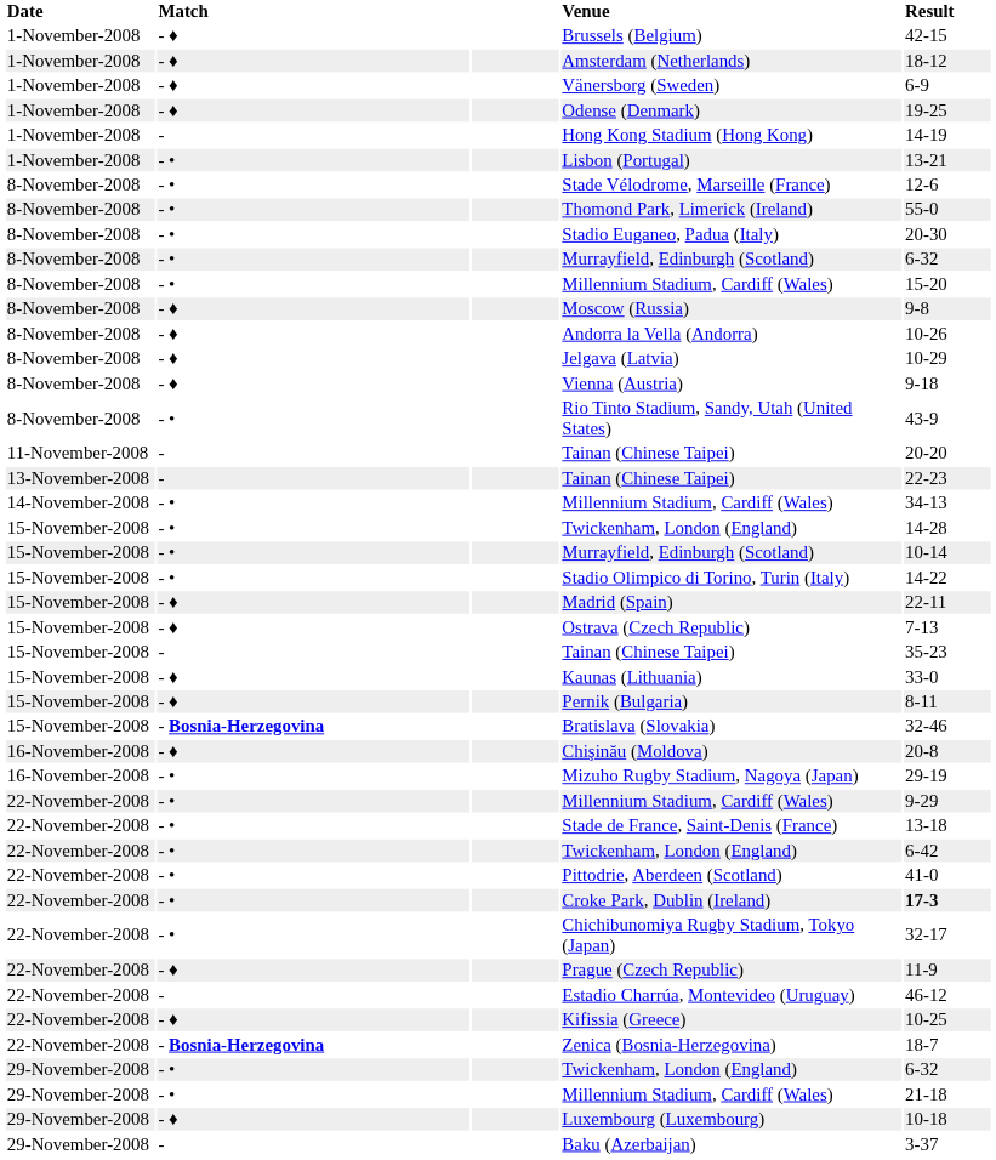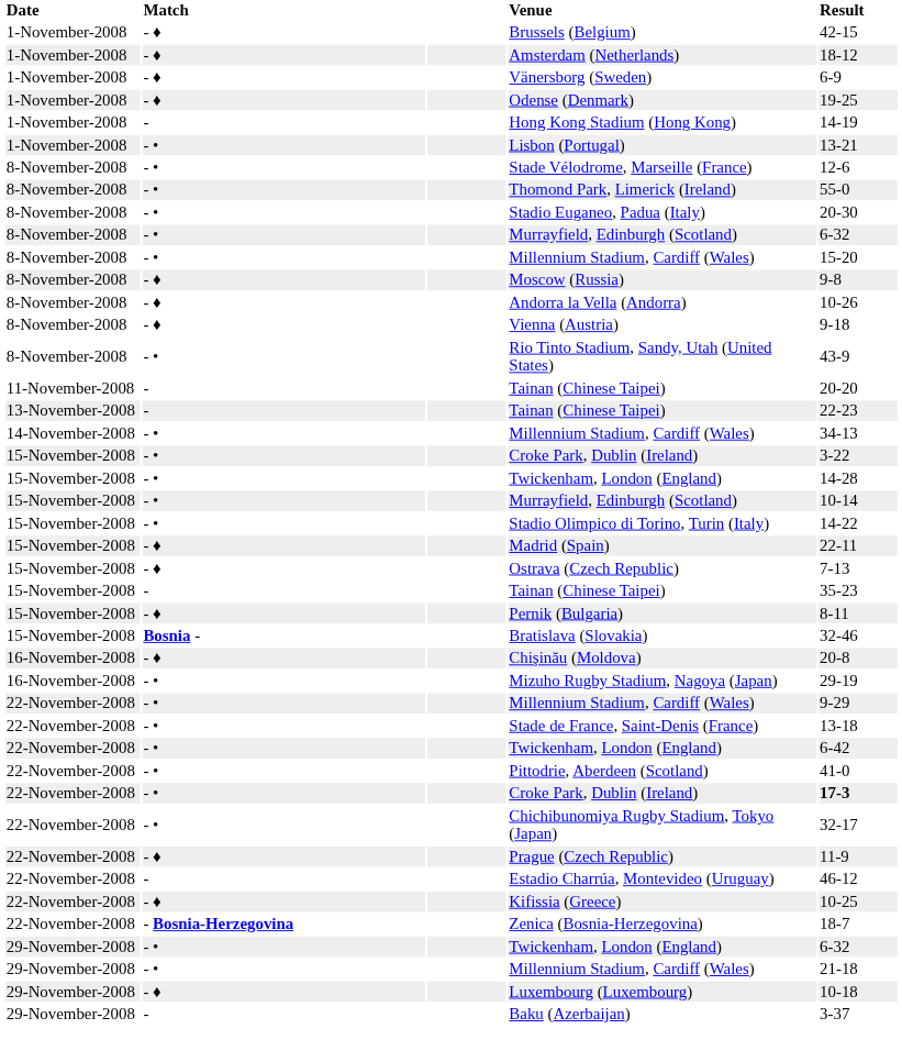 <table>
 <tr ---->
 <td width="130"><strong>Date</strong></td>
 <td width="275"><strong>Match</strong></td>
 <td width="75"></td>
 <td width="300"><strong>Venue</strong></td>
 <td width="75"><strong>Result</strong></td>
 </tr>
 <tr ---->
 <td>1-November-2008</td>
 <td><strong></strong> -  ♦</td>
 <td><br></td>
 <td><a href='#'>Brussels</a> (<a href='#'>Belgium</a>)</td>
 <td>42-15</td>
 </tr>
 <tr ---- bgcolor="#eeeeee">
 <td>1-November-2008</td>
 <td><strong></strong> -  ♦</td>
 <td><br></td>
 <td><a href='#'>Amsterdam</a> (<a href='#'>Netherlands</a>)</td>
 <td>18-12</td>
 </tr>
 <tr ---->
 <td>1-November-2008</td>
 <td> - <strong></strong> ♦</td>
 <td><br></td>
 <td><a href='#'>Vänersborg</a> (<a href='#'>Sweden</a>)</td>
 <td>6-9</td>
 </tr>
 <tr ---- bgcolor="#eeeeee">
 <td>1-November-2008</td>
 <td> - <strong></strong> ♦</td>
 <td><br></td>
 <td><a href='#'>Odense</a> (<a href='#'>Denmark</a>)</td>
 <td>19-25</td>
 </tr>
 <tr ---->
 <td>1-November-2008</td>
 <td> - <strong></strong></td>
 <td><br></td>
 <td><a href='#'>Hong Kong Stadium</a> (<a href='#'>Hong Kong</a>)</td>
 <td>14-19</td>
 </tr>
 <tr ---- bgcolor="#eeeeee">
 <td>1-November-2008</td>
 <td> - <strong></strong> •</td>
 <td><br> </td>
 <td><a href='#'>Lisbon</a> (<a href='#'>Portugal</a>)</td>
 <td>13-21</td>
 </tr>
 <tr ---->
 <td>8-November-2008</td>
 <td><strong></strong> -  •</td>
 <td><br></td>
 <td><a href='#'>Stade Vélodrome</a>, <a href='#'>Marseille</a> (<a href='#'>France</a>)</td>
 <td>12-6</td>
 </tr>
 <tr ---- bgcolor="#eeeeee">
 <td>8-November-2008</td>
 <td><strong> </strong> -  •</td>
 <td><br></td>
 <td><a href='#'>Thomond Park</a>, <a href='#'>Limerick</a> (<a href='#'>Ireland</a>)</td>
 <td>55-0</td>
 </tr>
 <tr ---->
 <td>8-November-2008</td>
 <td> - <strong></strong> •</td>
 <td><br></td>
 <td><a href='#'>Stadio Euganeo</a>, <a href='#'>Padua</a> (<a href='#'>Italy</a>)</td>
 <td>20-30</td>
 </tr>
 <tr ---- bgcolor="#eeeeee">
 <td>8-November-2008</td>
 <td> - <strong></strong> •</td>
 <td><br></td>
 <td><a href='#'>Murrayfield</a>, <a href='#'>Edinburgh</a> (<a href='#'>Scotland</a>)</td>
 <td>6-32</td>
 </tr>
 <tr ---->
 <td>8-November-2008</td>
 <td> - <strong></strong> •</td>
 <td><br></td>
 <td><a href='#'>Millennium Stadium</a>, <a href='#'>Cardiff</a> (<a href='#'>Wales</a>)</td>
 <td>15-20</td>
 </tr>
 <tr ---- bgcolor="#eeeeee">
 <td>8-November-2008</td>
 <td><strong></strong> -  ♦</td>
 <td><br></td>
 <td><a href='#'>Moscow</a> (<a href='#'>Russia</a>)</td>
 <td>9-8</td>
 </tr>
 <tr ---->
 <td>8-November-2008</td>
 <td> - <strong></strong> ♦</td>
 <td><br></td>
 <td><a href='#'>Andorra la Vella</a> (<a href='#'>Andorra</a>)</td>
 <td>10-26</td>
 </tr>
-<tr ----bgcolor="#eeeeee">
-<td>8-November-2008</td>
-<td> - <strong></strong> ♦</td>
-<td><br></td>
-<td><a href='#'>Jelgava</a> (<a href='#'>Latvia</a>)</td>
-<td>10-29</td>
-</tr>
 <tr ---->
 <td>8-November-2008</td>
 <td> - <strong></strong> ♦</td>
 <td><br></td>
 <td><a href='#'>Vienna</a> (<a href='#'>Austria</a>)</td>
 <td>9-18</td>
 </tr>
 <tr ----bgcolor="#eeeeee">
 <td>8-November-2008</td>
 <td><strong></strong> -  •</td>
 <td><br></td>
 <td><a href='#'>Rio Tinto Stadium</a>, <a href='#'>Sandy, Utah</a> (<a href='#'>United States</a>)</td>
 <td>43-9</td>
 </tr>
 <tr ---->
 <td>11-November-2008</td>
 <td> - </td>
 <td><br></td>
 <td><a href='#'>Tainan</a> (<a href='#'>Chinese Taipei</a>)</td>
 <td>20-20</td>
 </tr>
 <tr ---- bgcolor="#eeeeee">
 <td>13-November-2008</td>
 <td> - <strong></strong></td>
 <td><br></td>
 <td><a href='#'>Tainan</a> (<a href='#'>Chinese Taipei</a>)</td>
 <td>22-23</td>
 </tr>
 <tr ---->
 <td>14-November-2008</td>
 <td><strong></strong> -  •</td>
 <td><br></td>
 <td><a href='#'>Millennium Stadium</a>, <a href='#'>Cardiff</a> (<a href='#'>Wales</a>)</td>
 <td>34-13</td>
+</tr>
+<tr ---- bgcolor="#eeeeee">
+<td>15-November-2008</td>
+<td>  - <strong></strong> •</td>
+<td><br></td>
+<td><a href='#'>Croke Park</a>, <a href='#'>Dublin</a> (<a href='#'>Ireland</a>)</td>
+<td>3-22</td>
 </tr>
 <tr ---->
 <td>15-November-2008</td>
 <td> - <strong></strong> •</td>
 <td><br></td>
 <td><a href='#'>Twickenham</a>, <a href='#'>London</a> (<a href='#'>England</a>)</td>
 <td>14-28</td>
 </tr>
 <tr ---- bgcolor="#eeeeee">
 <td>15-November-2008</td>
 <td> -  •</td>
 <td><br></td>
 <td><a href='#'>Murrayfield</a>, <a href='#'>Edinburgh</a> (<a href='#'>Scotland</a>)</td>
 <td>10-14</td>
 </tr>
 <tr ---->
 <td>15-November-2008</td>
 <td> - <strong></strong> •</td>
 <td><br></td>
 <td><a href='#'>Stadio Olimpico di Torino</a>, <a href='#'>Turin</a> (<a href='#'>Italy</a>)</td>
 <td>14-22</td>
 </tr>
 <tr ---- bgcolor="#eeeeee">
 <td>15-November-2008</td>
 <td><strong></strong> -  ♦</td>
 <td><br></td>
 <td><a href='#'>Madrid</a> (<a href='#'>Spain</a>)</td>
 <td>22-11</td>
 </tr>
 <tr ---->
 <td>15-November-2008</td>
 <td> - <strong></strong> ♦</td>
 <td><br> </td>
 <td><a href='#'>Ostrava</a> (<a href='#'>Czech Republic</a>)</td>
 <td>7-13</td>
 </tr>
 <tr ----bgcolor="#eeeeee">
 <td>15-November-2008</td>
 <td><strong></strong> - </td>
 <td><br></td>
 <td><a href='#'>Tainan</a> (<a href='#'>Chinese Taipei</a>)</td>
 <td>35-23</td>
 </tr>
-<tr ---->
-<td>15-November-2008</td>
-<td><strong></strong> -  ♦</td>
-<td><br></td>
-<td><a href='#'>Kaunas</a> (<a href='#'>Lithuania</a>)</td>
-<td>33-0</td>
-</tr>
 <tr ---- bgcolor="#eeeeee">
 <td>15-November-2008</td>
 <td> - <strong></strong> ♦</td>
 <td><br></td>
 <td><a href='#'>Pernik</a> (<a href='#'>Bulgaria</a>)</td>
 <td>8-11</td>
 </tr>
 <tr ---->
 <td>15-November-2008</td>
-<td> -   <strong><a href='#'>Bosnia-Herzegovina</a></strong></td>
+<td> <strong><a href='#'>Bosnia</a></strong> - </td>
 <td><br></td>
 <td><a href='#'>Bratislava</a> (<a href='#'>Slovakia</a>)</td>
 <td>32-46</td>
 </tr>
 <tr ---- bgcolor="#eeeeee">
 <td>16-November-2008</td>
 <td><strong></strong> -  ♦</td>
 <td><br></td>
 <td><a href='#'>Chişinău</a> (<a href='#'>Moldova</a>)</td>
 <td>20-8</td>
 </tr>
 <tr ---->
 <td>16-November-2008</td>
 <td><strong></strong> -  •</td>
 <td><br></td>
 <td><a href='#'>Mizuho Rugby Stadium</a>, <a href='#'>Nagoya</a> (<a href='#'>Japan</a>)</td>
 <td>29-19</td>
 </tr>
 <tr ---- bgcolor="#eeeeee">
 <td>22-November-2008</td>
 <td> - <strong></strong> •</td>
 <td><br></td>
 <td><a href='#'>Millennium Stadium</a>, <a href='#'>Cardiff</a> (<a href='#'>Wales</a>)</td>
 <td>9-29</td>
 </tr>
 <tr ---->
 <td>22-November-2008</td>
 <td> - <strong></strong> •</td>
 <td><br></td>
 <td><a href='#'>Stade de France</a>, <a href='#'>Saint-Denis</a> (<a href='#'>France</a>)</td>
 <td>13-18</td>
 </tr>
 <tr ---- bgcolor="#eeeeee">
 <td>22-November-2008</td>
 <td> - <strong></strong> •</td>
 <td><br></td>
 <td><a href='#'>Twickenham</a>, <a href='#'>London</a> (<a href='#'>England</a>)</td>
 <td>6-42</td>
 </tr>
 <tr ---->
 <td>22-November-2008</td>
 <td><strong></strong> -  •</td>
 <td><br></td>
 <td><a href='#'>Pittodrie</a>, <a href='#'>Aberdeen</a> (<a href='#'>Scotland</a>)</td>
 <td>41-0</td>
 </tr>
 <tr ---- bgcolor="#eeeeee">
 <td>22-November-2008</td>
 <td><strong> </strong> -  •</td>
 <td><br></td>
 <td><a href='#'>Croke Park</a>, <a href='#'>Dublin</a> (<a href='#'>Ireland</a>)</td>
 <td><strong>17-3</strong></td>
 </tr>
 <tr ---->
 <td>22-November-2008</td>
 <td><strong></strong> -  •</td>
 <td><br></td>
 <td><a href='#'>Chichibunomiya Rugby Stadium</a>, <a href='#'>Tokyo</a> (<a href='#'>Japan</a>)</td>
 <td>32-17</td>
 </tr>
 <tr ---- bgcolor="#eeeeee">
 <td>22-November-2008</td>
 <td><strong></strong> -  ♦</td>
 <td><br></td>
 <td><a href='#'>Prague</a> (<a href='#'>Czech Republic</a>)</td>
 <td>11-9</td>
 </tr>
 <tr ---->
 <td>22-November-2008</td>
 <td><strong></strong> - </td>
 <td><br></td>
 <td><a href='#'>Estadio Charrúa</a>, <a href='#'>Montevideo</a> (<a href='#'>Uruguay</a>)</td>
 <td>46-12</td>
 </tr>
 <tr ---- bgcolor="#eeeeee">
 <td>22-November-2008</td>
 <td> - <strong></strong> ♦</td>
 <td><br></td>
 <td><a href='#'>Kifissia</a> (<a href='#'>Greece</a>)</td>
 <td>10-25</td>
 </tr>
 <tr ---->
 <td>22-November-2008</td>
 <td> -   <strong><a href='#'>Bosnia-Herzegovina</a></strong></td>
 <td><br></td>
 <td><a href='#'>Zenica</a> (<a href='#'>Bosnia-Herzegovina</a>)</td>
 <td>18-7</td>
 </tr>
 <tr ---- bgcolor="#eeeeee">
 <td>29-November-2008</td>
 <td> - <strong></strong> •</td>
 <td><br></td>
 <td><a href='#'>Twickenham</a>, <a href='#'>London</a> (<a href='#'>England</a>)</td>
 <td>6-32</td>
 </tr>
 <tr ---->
 <td>29-November-2008</td>
 <td><strong></strong> -  •</td>
 <td><br></td>
 <td><a href='#'>Millennium Stadium</a>, <a href='#'>Cardiff</a> (<a href='#'>Wales</a>)</td>
 <td>21-18</td>
 </tr>
 <tr ---- bgcolor="#eeeeee">
 <td>29-November-2008</td>
 <td> - <strong></strong> ♦</td>
 <td><br></td>
 <td><a href='#'>Luxembourg</a> (<a href='#'>Luxembourg</a>)</td>
 <td>10-18</td>
 </tr>
 <tr ---->
 <td>29-November-2008</td>
 <td> - <strong></strong></td>
 <td><br></td>
 <td><a href='#'>Baku</a> (<a href='#'>Azerbaijan</a>)</td>
 <td>3-37</td>
 </tr>
 </table>
